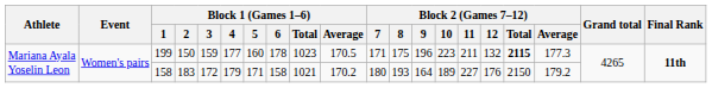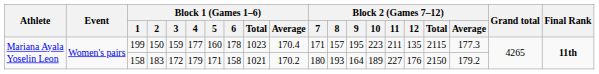 <table class="wikitable" border="1" style="font-size:90%">
 <tr>
 <th rowspan=2>Athlete</th>
 <th rowspan=2>Event</th>
 <th colspan=8>Block 1 (Games 1–6)</th>
 <th colspan=8>Block 2 (Games 7–12)</th>
 <th rowspan=2>Grand total</th>
 <th rowspan=2>Final Rank</th>
 </tr>
 <tr>
 <th>1</th>
 <th>2</th>
 <th>3</th>
 <th>4</th>
 <th>5</th>
 <th>6</th>
 <th>Total</th>
 <th>Average</th>
 <th>7</th>
 <th>8</th>
 <th>9</th>
 <th>10</th>
 <th>11</th>
 <th>12</th>
 <th>Total</th>
 <th>Average</th>
 </tr>
 <tr>
 <td rowspan=2><a href='#'>Mariana Ayala</a> <br> <a href='#'>Yoselin Leon</a></td>
 <td rowspan=2><a href='#'>Women's pairs</a></td>
 <td align=center>199</td>
 <td align=center>150</td>
 <td align=center>159</td>
 <td align=center>177</td>
 <td align=center>160</td>
 <td align=center>178</td>
 <td align=center>1023</td>
-<td align=center>170.5</td>
+<td align=center>170.4</td>
 <td align=center>171</td>
-<td align=center>175</td>
-<td align=center>196</td>
+<td align=center>157</td>
+<td align=center>195</td>
 <td align=center>223</td>
 <td align=center>211</td>
-<td align=center>132</td>
-<td align=center><strong>2115</strong></td>
+<td align=center>135</td>
+<td align=center>2115</td>
 <td align=center>177.3</td>
 <td align=center rowspan=2>4265</td>
 <td align=center rowspan=2><strong>11th</strong></td>
 </tr>
 <tr>
 <td align=center>158</td>
 <td align=center>183</td>
 <td align=center>172</td>
 <td align=center>179</td>
 <td align=center>171</td>
 <td align=center>158</td>
 <td align=center>1021</td>
 <td align=center>170.2</td>
 <td align=center>180</td>
 <td align=center>193</td>
 <td align=center>164</td>
 <td align=center>189</td>
 <td align=center>227</td>
 <td align=center>176</td>
 <td align=center>2150</td>
 <td align=center>179.2</td>
 </tr>
 </table>
